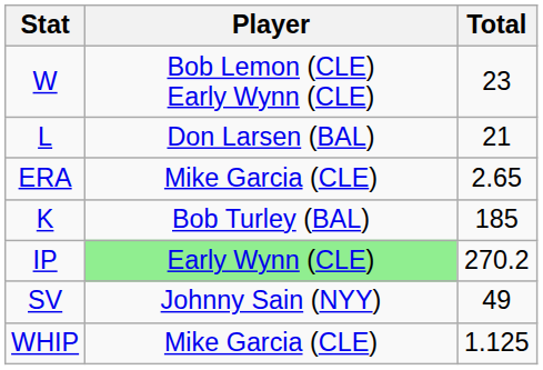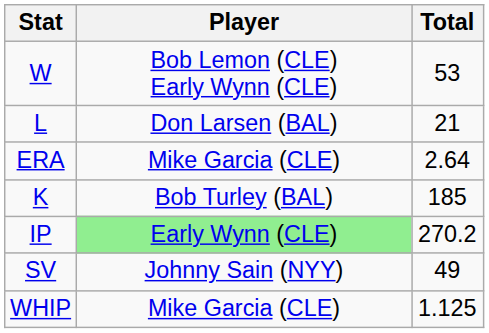 <table class="wikitable" style="text-align:center;">
 <tr>
 <th style="width:15%;">Stat</th>
 <th>Player</th>
 <th style="width:15%;">Total</th>
 </tr>
 <tr>
 <td><a href='#'>W</a></td>
 <td><a href='#'>Bob Lemon</a> (<a href='#'>CLE</a>)<br><a href='#'>Early Wynn</a> (<a href='#'>CLE</a>)</td>
-<td>23</td>
+<td>53</td>
 </tr>
 <tr>
 <td><a href='#'>L</a></td>
 <td><a href='#'>Don Larsen</a> (<a href='#'>BAL</a>)</td>
 <td>21</td>
 </tr>
 <tr>
 <td><a href='#'>ERA</a></td>
 <td><a href='#'>Mike Garcia</a> (<a href='#'>CLE</a>)</td>
-<td>2.65</td>
+<td>2.64</td>
 </tr>
 <tr>
 <td><a href='#'>K</a></td>
 <td><a href='#'>Bob Turley</a> (<a href='#'>BAL</a>)</td>
 <td>185</td>
 </tr>
 <tr>
 <td><a href='#'>IP</a></td>
 <td style="background: lightgreen;"><a href='#'>Early Wynn</a> (<a href='#'>CLE</a>)</td>
 <td>270.2</td>
 </tr>
 <tr>
 <td><a href='#'>SV</a></td>
 <td><a href='#'>Johnny Sain</a> (<a href='#'>NYY</a>)</td>
 <td>49</td>
 </tr>
 <tr>
 <td><a href='#'>WHIP</a></td>
 <td><a href='#'>Mike Garcia</a> (<a href='#'>CLE</a>)</td>
 <td>1.125</td>
 </tr>
 </table>
